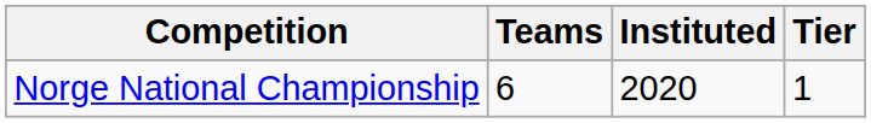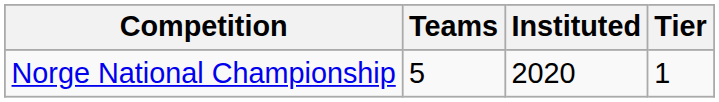 <table class="wikitable">
 <tr>
 <th>Competition</th>
 <th>Teams</th>
 <th>Instituted</th>
 <th>Tier</th>
 </tr>
 <tr>
 <td><a href='#'>Norge National Championship</a></td>
-<td>6</td>
+<td>5</td>
 <td>2020</td>
 <td>1</td>
 </tr>
 </table>
